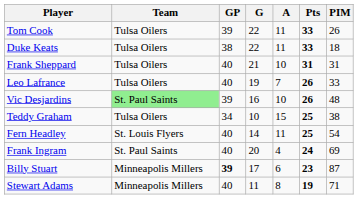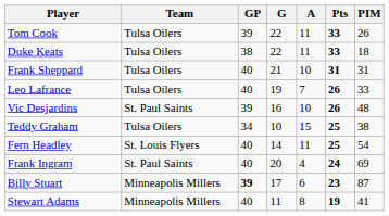 <table class="wikitable">
 <tr>
 <th bgcolor="#DDDDFF" width="30%">Player</th>
 <th bgcolor="#DDDDFF" width="30%">Team</th>
 <th bgcolor="#DDDDFF" width="7.5%">GP</th>
 <th bgcolor="#DDDDFF" width="7.5%">G</th>
 <th bgcolor="#DDDDFF" width="7.5%">A</th>
 <th bgcolor="#DDDDFF" width="7.5%">Pts</th>
 <th bgcolor="#DDDDFF" width="7.5%">PIM</th>
 </tr>
 <tr>
 <td><a href='#'>Tom Cook</a></td>
 <td>Tulsa Oilers</td>
 <td>39</td>
 <td>22</td>
 <td>11</td>
 <td><strong>33</strong></td>
 <td>26</td>
 </tr>
 <tr>
 <td><a href='#'>Duke Keats</a></td>
 <td>Tulsa Oilers</td>
 <td>38</td>
 <td>22</td>
 <td>11</td>
 <td><strong>33</strong></td>
 <td>18</td>
 </tr>
 <tr>
 <td><a href='#'>Frank Sheppard</a></td>
 <td>Tulsa Oilers</td>
 <td>40</td>
 <td>21</td>
 <td>10</td>
 <td><strong>31</strong></td>
 <td>31</td>
 </tr>
 <tr>
 <td><a href='#'>Leo Lafrance</a></td>
 <td>Tulsa Oilers</td>
 <td>40</td>
 <td>19</td>
 <td>7</td>
 <td><strong>26</strong></td>
 <td>33</td>
 </tr>
 <tr>
 <td><a href='#'>Vic Desjardins</a></td>
-<td style="background: lightgreen;">St. Paul Saints</td>
+<td>St. Paul Saints</td>
 <td>39</td>
 <td>16</td>
 <td>10</td>
 <td><strong>26</strong></td>
 <td>48</td>
 </tr>
 <tr>
 <td><a href='#'>Teddy Graham</a></td>
 <td>Tulsa Oilers</td>
 <td>34</td>
 <td>10</td>
 <td>15</td>
 <td><strong>25</strong></td>
 <td>38</td>
 </tr>
 <tr>
 <td><a href='#'>Fern Headley</a></td>
 <td>St. Louis Flyers</td>
 <td>40</td>
 <td>14</td>
 <td>11</td>
 <td><strong>25</strong></td>
 <td>54</td>
 </tr>
 <tr>
 <td><a href='#'>Frank Ingram</a></td>
 <td>St. Paul Saints</td>
 <td>40</td>
 <td>20</td>
 <td>4</td>
 <td><strong>24</strong></td>
 <td>69</td>
 </tr>
 <tr>
 <td><a href='#'>Billy Stuart</a></td>
 <td>Minneapolis Millers</td>
 <td><strong>39</strong></td>
 <td>17</td>
 <td>6</td>
 <td><strong>23</strong></td>
 <td>87</td>
 </tr>
 <tr>
 <td><a href='#'>Stewart Adams</a></td>
 <td>Minneapolis Millers</td>
 <td>40</td>
 <td>11</td>
 <td>8</td>
 <td><strong>19</strong></td>
-<td>71</td>
+<td>41</td>
 </tr>
 </table>
